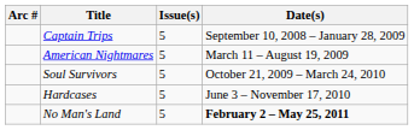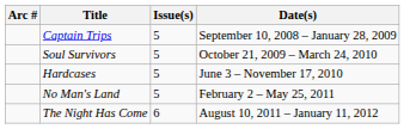 <table class="wikitable">
 <tr>
 <th>Arc #</th>
 <th>Title</th>
 <th>Issue(s)</th>
 <th>Date(s)</th>
 </tr>
 <tr>
 <td></td>
 <td><em><a href='#'>Captain Trips</a></em></td>
 <td>5</td>
 <td>September 10, 2008 – January 28, 2009</td>
-</tr>
-<tr>
-<td></td>
-<td><em><a href='#'>American Nightmares</a></em></td>
-<td>5</td>
-<td>March 11 – August 19, 2009</td>
 </tr>
 <tr>
 <td></td>
 <td><em>Soul Survivors</em></td>
 <td>5</td>
 <td>October 21, 2009 – March 24, 2010</td>
 </tr>
 <tr>
 <td></td>
 <td><em>Hardcases</em></td>
 <td>5</td>
 <td>June 3 – November 17, 2010</td>
 </tr>
 <tr>
 <td></td>
 <td><em>No Man's Land</em></td>
 <td>5</td>
-<td><strong>February 2 – May 25, 2011</strong></td>
+<td>February 2 – May 25, 2011</td>
+</tr>
+<tr>
+<td></td>
+<td><em>The Night Has Come</em></td>
+<td>6</td>
+<td>August 10, 2011 – January 11, 2012</td>
 </tr>
 </table>
